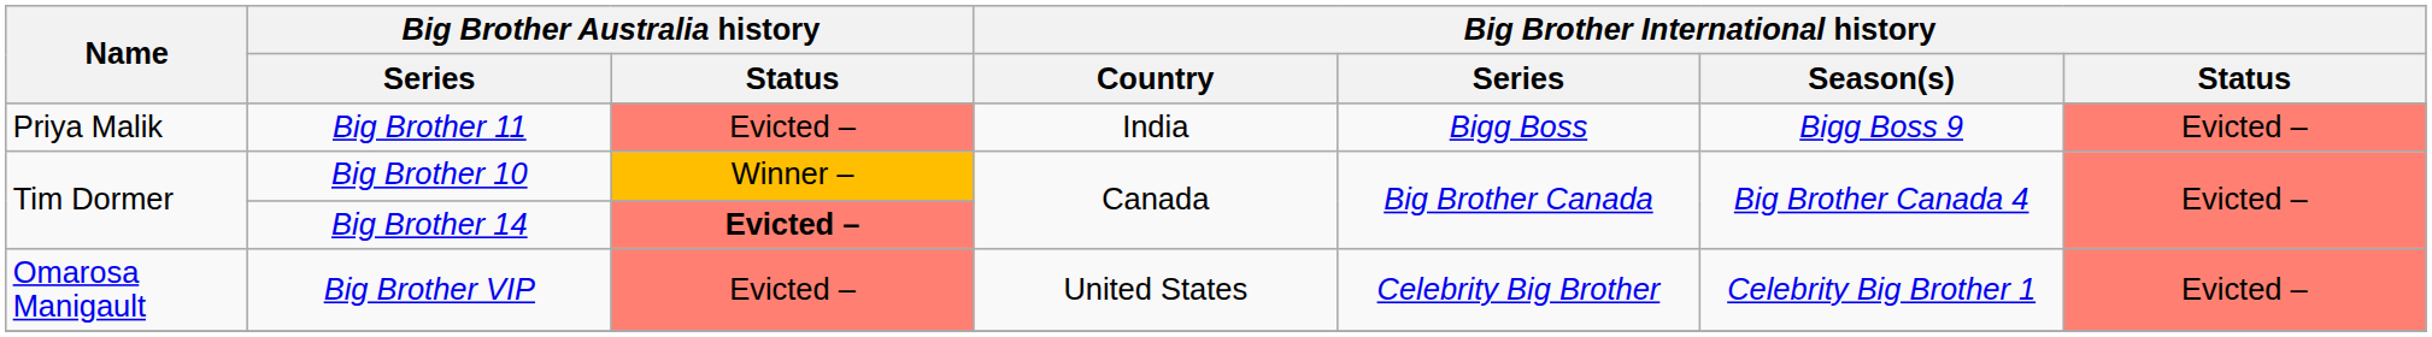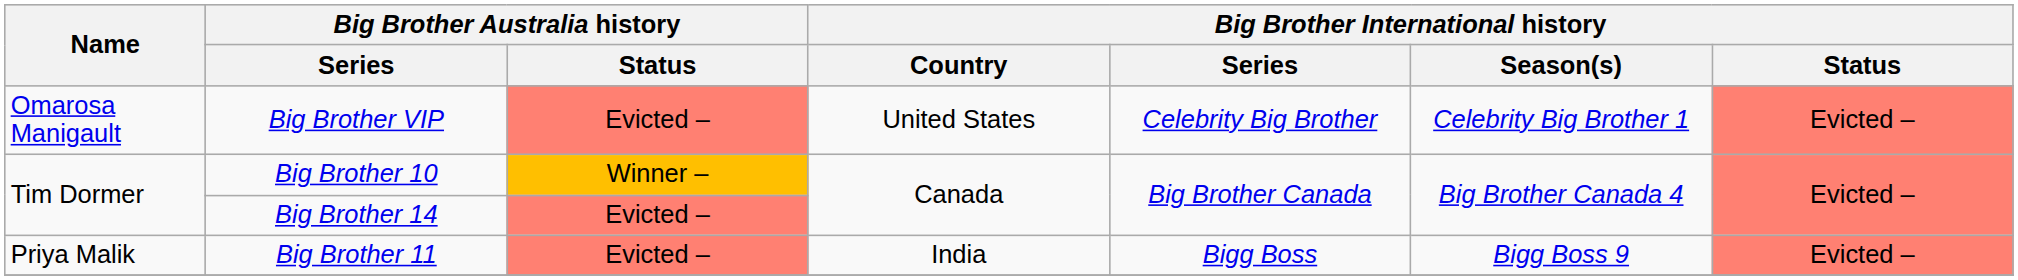 <table class="wikitable" style="width: 100%">
 <tr>
 <th rowspan="2" style="text-align:center">Name</th>
 <th colspan="2" style="text-align:center"><em>Big Brother Australia</em> history</th>
 <th colspan="4" style="text-align:center"><em>Big Brother International</em> history</th>
 </tr>
 <tr>
 <th style="text-align:center; width:15%;">Series</th>
 <th style="text-align:center; width:15%;">Status</th>
 <th style="text-align:center; width:15%;">Country</th>
 <th style="text-align:center; width:15%;">Series</th>
 <th style="text-align:center; width:15%;">Season(s)</th>
 <th style="text-align:center; width:15%;">Status</th>
 </tr>
 <tr>
-<td>Priya Malik</td>
-<td style="text-align:center"><em><a href='#'>Big Brother 11</a></em></td>
+<td><a href='#'>Omarosa Manigault</a></td>
+<td style="text-align:center"><em><a href='#'>Big Brother VIP</a></em></td>
 <td style="background:#FF8072; text-align:center">Evicted – </td>
-<td style="text-align:center">India</td>
-<td style="text-align:center"><em><a href='#'>Bigg Boss</a></em></td>
-<td style="text-align:center"><em><a href='#'>Bigg Boss 9</a></em></td>
+<td style="text-align:center">United States</td>
+<td style="text-align:center"><em><a href='#'>Celebrity Big Brother</a></em></td>
+<td style="text-align:center"><em><a href='#'>Celebrity Big Brother 1</a></em></td>
 <td style="background:#FF8072; text-align:center">Evicted – </td>
 </tr>
 <tr>
 <td rowspan=2>Tim Dormer</td>
 <td style="text-align:center"><em><a href='#'>Big Brother 10</a></em></td>
 <td style="background:#FFBF00; text-align:center">Winner – </td>
 <td rowspan=2 style="text-align:center">Canada</td>
 <td style="text-align:center" rowspan=2><em><a href='#'>Big Brother Canada</a></em></td>
 <td style="text-align:center" rowspan=2><em><a href='#'>Big Brother Canada 4</a></em></td>
 <td style="background:#FF8072; text-align:center" rowspan=2>Evicted – </td>
 </tr>
 <tr>
 <td style="text-align:center"><em><a href='#'>Big Brother 14</a></em></td>
-<td style="background:#FF8072; text-align:center"><strong>Evicted – </strong></td>
+<td style="background:#FF8072; text-align:center">Evicted – </td>
 </tr>
 <tr>
-<td><a href='#'>Omarosa Manigault</a></td>
-<td style="text-align:center"><em><a href='#'>Big Brother VIP</a></em></td>
+<td>Priya Malik</td>
+<td style="text-align:center"><em><a href='#'>Big Brother 11</a></em></td>
 <td style="background:#FF8072; text-align:center">Evicted – </td>
-<td style="text-align:center">United States</td>
-<td style="text-align:center"><em><a href='#'>Celebrity Big Brother</a></em></td>
-<td style="text-align:center"><em><a href='#'>Celebrity Big Brother 1</a></em></td>
+<td style="text-align:center">India</td>
+<td style="text-align:center"><em><a href='#'>Bigg Boss</a></em></td>
+<td style="text-align:center"><em><a href='#'>Bigg Boss 9</a></em></td>
 <td style="background:#FF8072; text-align:center">Evicted – </td>
 </tr>
 <tr>
 </tr>
 </table>
